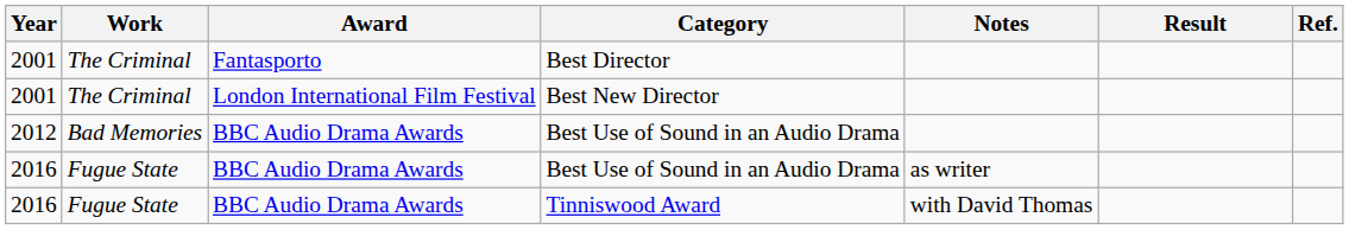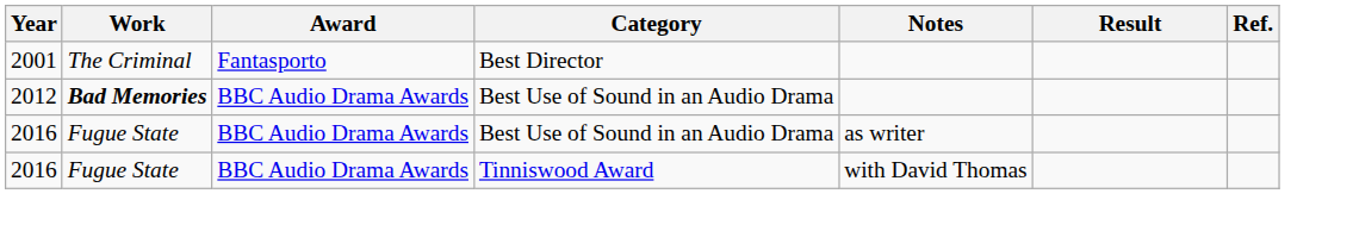 <table class="wikitable plainrowheaders">
 <tr>
 <th>Year</th>
 <th>Work</th>
 <th>Award</th>
 <th>Category</th>
 <th>Notes</th>
 <th style="min-width: 8em">Result</th>
 <th>Ref.</th>
 </tr>
 <tr>
 <td>2001</td>
 <td><em>The Criminal</em></td>
 <td><a href='#'>Fantasporto</a></td>
 <td>Best Director</td>
 <td></td>
 <td></td>
 <td></td>
 </tr>
 <tr>
-<td>2001</td>
-<td><em>The Criminal</em></td>
-<td><a href='#'>London International Film Festival</a></td>
-<td>Best New Director</td>
-<td></td>
-<td></td>
-<td></td>
-</tr>
-<tr>
 <td>2012</td>
-<td><em>Bad Memories</em></td>
+<td><strong><em>Bad Memories</em></strong></td>
 <td><a href='#'>BBC Audio Drama Awards</a></td>
 <td>Best Use of Sound in an Audio Drama</td>
 <td></td>
 <td></td>
 <td></td>
 </tr>
 <tr>
 <td>2016</td>
 <td><em>Fugue State</em></td>
 <td><a href='#'>BBC Audio Drama Awards</a></td>
 <td>Best Use of Sound in an Audio Drama</td>
 <td>as writer</td>
 <td></td>
 <td></td>
 </tr>
 <tr>
 <td>2016</td>
 <td><em>Fugue State</em></td>
 <td><a href='#'>BBC Audio Drama Awards</a></td>
 <td><a href='#'>Tinniswood Award</a></td>
 <td>with David Thomas</td>
 <td></td>
 <td></td>
 </tr>
 </table>
